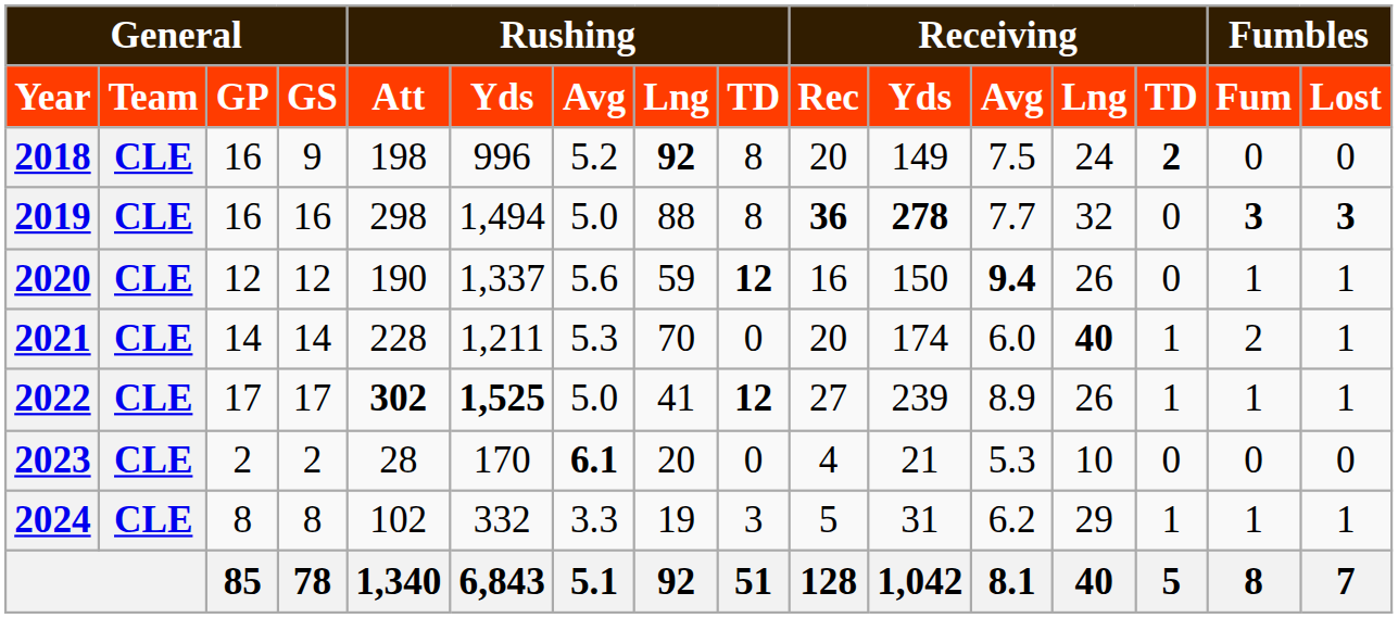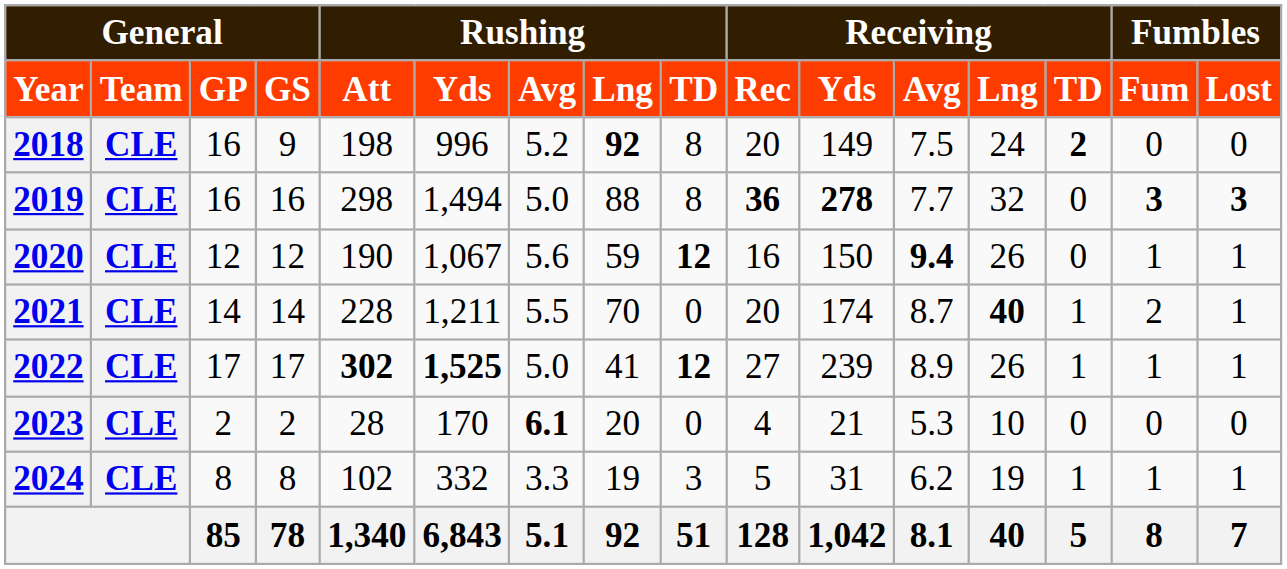 <table style="text-align:center;" class="wikitable">
 <tr style="font-weight:bold;background:#311D00;color:White;">
 <td colspan="4">General</td>
 <td colspan="5">Rushing</td>
 <td colspan="5">Receiving</td>
 <td colspan="2">Fumbles</td>
 </tr>
 <tr style="font-weight:bold;background:#FF3C00;color:White;">
 <td>Year</td>
 <td>Team</td>
 <td>GP</td>
 <td>GS</td>
 <td>Att</td>
 <td>Yds</td>
 <td>Avg</td>
 <td>Lng</td>
 <td>TD</td>
 <td>Rec</td>
 <td>Yds</td>
 <td>Avg</td>
 <td>Lng</td>
 <td>TD</td>
 <td>Fum</td>
 <td>Lost</td>
 </tr>
 <tr>
 <th><a href='#'>2018</a></th>
 <th><a href='#'>CLE</a></th>
 <td>16</td>
 <td>9</td>
 <td>198</td>
 <td>996</td>
 <td>5.2</td>
 <td><strong>92</strong></td>
 <td>8</td>
 <td>20</td>
 <td>149</td>
 <td>7.5</td>
 <td>24</td>
 <td><strong>2</strong></td>
 <td>0</td>
 <td>0</td>
 </tr>
 <tr>
 <th><a href='#'>2019</a></th>
 <th><a href='#'>CLE</a></th>
 <td>16</td>
 <td>16</td>
 <td>298</td>
 <td>1,494</td>
 <td>5.0</td>
 <td>88</td>
 <td>8</td>
 <td><strong>36</strong></td>
 <td><strong>278</strong></td>
 <td>7.7</td>
 <td>32</td>
 <td>0</td>
 <td><strong>3</strong></td>
 <td><strong>3</strong></td>
 </tr>
 <tr>
 <th><a href='#'>2020</a></th>
 <th><a href='#'>CLE</a></th>
 <td>12</td>
 <td>12</td>
 <td>190</td>
-<td>1,337</td>
+<td>1,067</td>
 <td>5.6</td>
 <td>59</td>
 <td><strong>12</strong></td>
 <td>16</td>
 <td>150</td>
 <td><strong>9.4</strong></td>
 <td>26</td>
 <td>0</td>
 <td>1</td>
 <td>1</td>
 </tr>
 <tr>
 <th><a href='#'>2021</a></th>
 <th><a href='#'>CLE</a></th>
 <td>14</td>
 <td>14</td>
 <td>228</td>
 <td>1,211</td>
-<td>5.3</td>
+<td>5.5</td>
 <td>70</td>
 <td>0</td>
 <td>20</td>
 <td>174</td>
-<td>6.0</td>
+<td>8.7</td>
 <td><strong>40</strong></td>
 <td>1</td>
 <td>2</td>
 <td>1</td>
 </tr>
 <tr>
 <th><a href='#'>2022</a></th>
 <th><a href='#'>CLE</a></th>
 <td>17</td>
 <td>17</td>
 <td><strong>302</strong></td>
 <td><strong>1,525</strong></td>
 <td>5.0</td>
 <td>41</td>
 <td><strong>12</strong></td>
 <td>27</td>
 <td>239</td>
 <td>8.9</td>
 <td>26</td>
 <td>1</td>
 <td>1</td>
 <td>1</td>
 </tr>
 <tr>
 <th><a href='#'>2023</a></th>
 <th><a href='#'>CLE</a></th>
 <td>2</td>
 <td>2</td>
 <td>28</td>
 <td>170</td>
 <td><strong>6.1</strong></td>
 <td>20</td>
 <td>0</td>
 <td>4</td>
 <td>21</td>
 <td>5.3</td>
 <td>10</td>
 <td>0</td>
 <td>0</td>
 <td>0</td>
 </tr>
 <tr>
 <th><a href='#'>2024</a></th>
 <th><a href='#'>CLE</a></th>
 <td>8</td>
 <td>8</td>
 <td>102</td>
 <td>332</td>
 <td>3.3</td>
 <td>19</td>
 <td>3</td>
 <td>5</td>
 <td>31</td>
 <td>6.2</td>
-<td>29</td>
+<td>19</td>
 <td>1</td>
 <td>1</td>
 <td>1</td>
 </tr>
 <tr>
 <th colspan="2"></th>
 <th>85</th>
 <th>78</th>
 <th>1,340</th>
 <th>6,843</th>
 <th>5.1</th>
 <th>92</th>
 <th>51</th>
 <th>128</th>
 <th>1,042</th>
 <th>8.1</th>
 <th>40</th>
 <th>5</th>
 <th>8</th>
 <th>7</th>
 </tr>
 </table>
